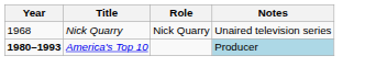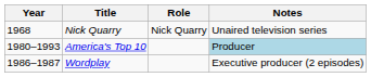 <table class="wikitable" style="font-size:100%;">
 <tr>
 <th>Year</th>
 <th>Title</th>
 <th>Role</th>
 <th>Notes</th>
 </tr>
 <tr>
 <td>1968</td>
 <td><em>Nick Quarry</em></td>
 <td>Nick Quarry</td>
 <td>Unaired television series</td>
 </tr>
 <tr>
-<td><strong>1980–1993</strong></td>
+<td>1980–1993</td>
 <td><em><a href='#'>America's Top 10</a></em></td>
 <td></td>
 <td style="background: lightblue;">Producer</td>
 </tr>
+<tr>
+<td>1986–1987</td>
+<td><em><a href='#'>Wordplay</a></em></td>
+<td></td>
+<td>Executive producer (2 episodes)</td>
+</tr>
 </table>
